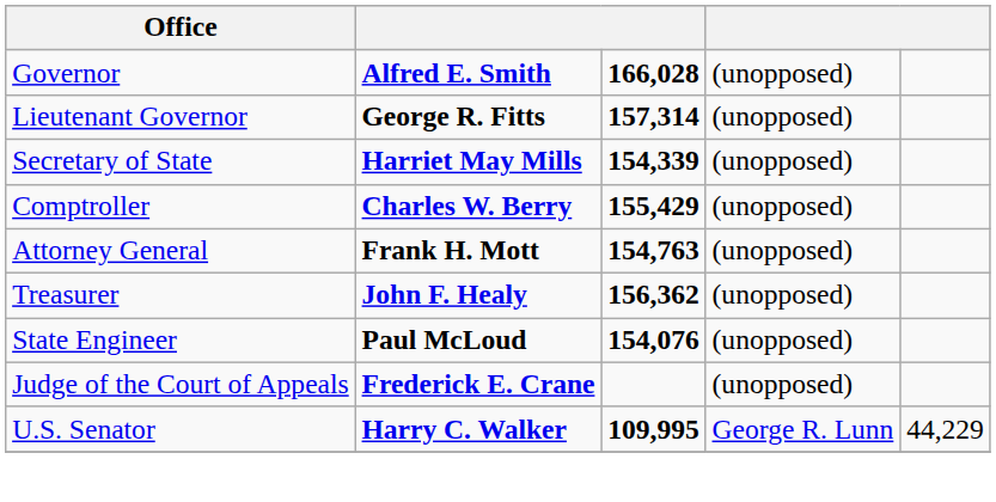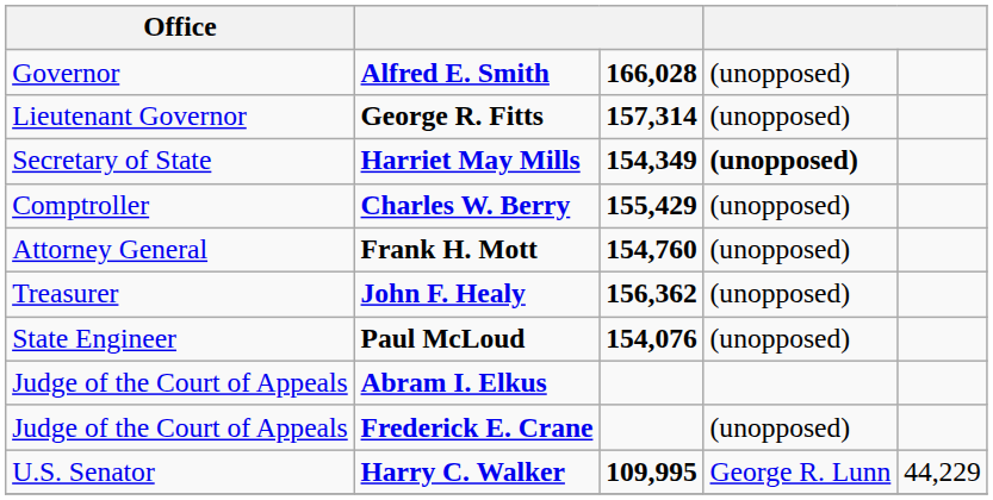 <table class=wikitable>
 <tr bgcolor=lightgrey>
 <th>Office</th>
 <th colspan="2"></th>
 <th colspan="2"></th>
 </tr>
 <tr>
 <td><a href='#'>Governor</a></td>
 <td><strong><a href='#'>Alfred E. Smith</a></strong></td>
 <td align="right"><strong>166,028</strong></td>
 <td>(unopposed)</td>
 <td></td>
 </tr>
 <tr>
 <td><a href='#'>Lieutenant Governor</a></td>
 <td><strong>George R. Fitts</strong></td>
 <td align="right"><strong>157,314</strong></td>
 <td>(unopposed)</td>
 <td></td>
 </tr>
 <tr>
 <td><a href='#'>Secretary of State</a></td>
 <td><strong><a href='#'>Harriet May Mills</a></strong></td>
-<td align="right"><strong>154,339</strong></td>
-<td>(unopposed)</td>
+<td align="right"><strong>154,349</strong></td>
+<td><strong>(unopposed)</strong></td>
 <td></td>
 </tr>
 <tr>
 <td><a href='#'>Comptroller</a></td>
 <td><strong><a href='#'>Charles W. Berry</a></strong></td>
 <td align="right"><strong>155,429</strong></td>
 <td>(unopposed)</td>
 <td></td>
 </tr>
 <tr>
 <td><a href='#'>Attorney General</a></td>
 <td><strong>Frank H. Mott</strong></td>
-<td align="right"><strong>154,763</strong></td>
+<td align="right"><strong>154,760</strong></td>
 <td>(unopposed)</td>
 <td></td>
 </tr>
 <tr>
 <td><a href='#'>Treasurer</a></td>
 <td><strong><a href='#'>John F. Healy</a></strong></td>
 <td align="right"><strong>156,362</strong></td>
 <td>(unopposed)</td>
 <td></td>
 </tr>
 <tr>
 <td><a href='#'>State Engineer</a></td>
 <td><strong>Paul McLoud</strong></td>
 <td align="right"><strong>154,076</strong></td>
 <td>(unopposed)</td>
 <td></td>
 </tr>
 <tr>
 <td><a href='#'>Judge of the Court of Appeals</a></td>
+<td><strong><a href='#'>Abram I. Elkus</a></strong></td>
+<td align="right"></td>
+<td></td>
+<td></td>
+</tr>
+<tr>
+<td><a href='#'>Judge of the Court of Appeals</a></td>
 <td><strong><a href='#'>Frederick E. Crane</a></strong></td>
 <td align="right"></td>
 <td>(unopposed)</td>
 <td></td>
 </tr>
 <tr>
 <td><a href='#'>U.S. Senator</a></td>
 <td><strong><a href='#'>Harry C. Walker</a></strong></td>
 <td align="right"><strong>109,995</strong></td>
 <td><a href='#'>George R. Lunn</a></td>
 <td align="right">44,229</td>
 </tr>
 <tr>
 </tr>
 </table>
